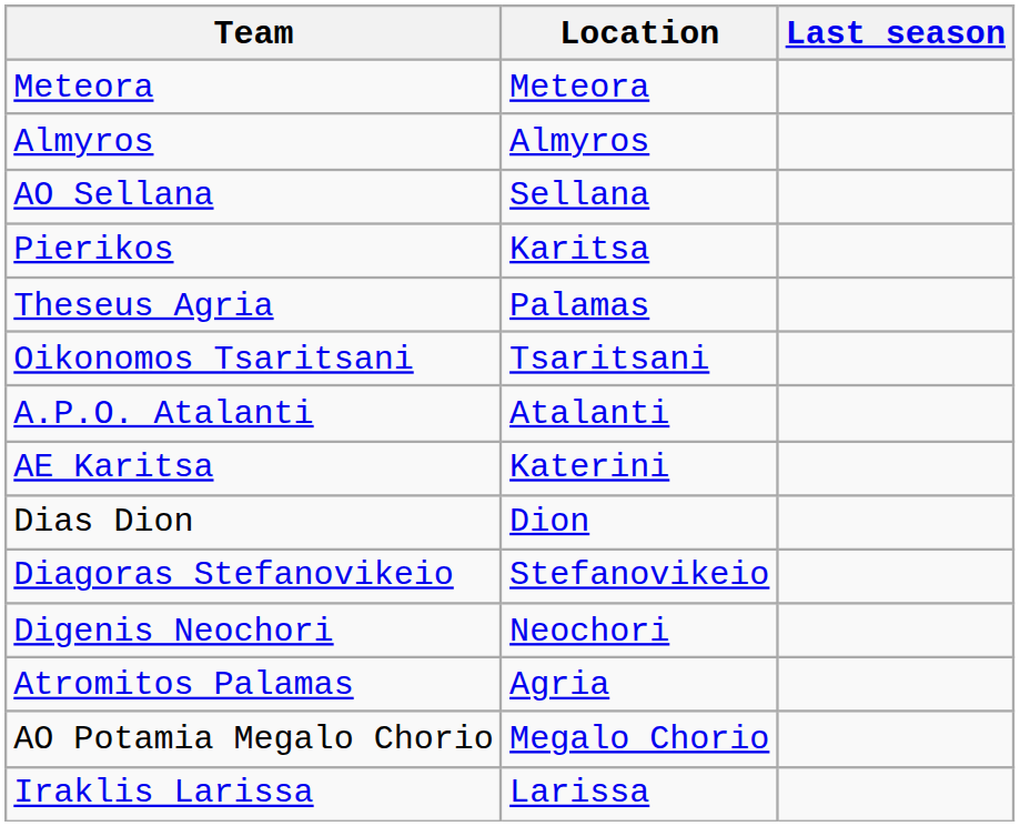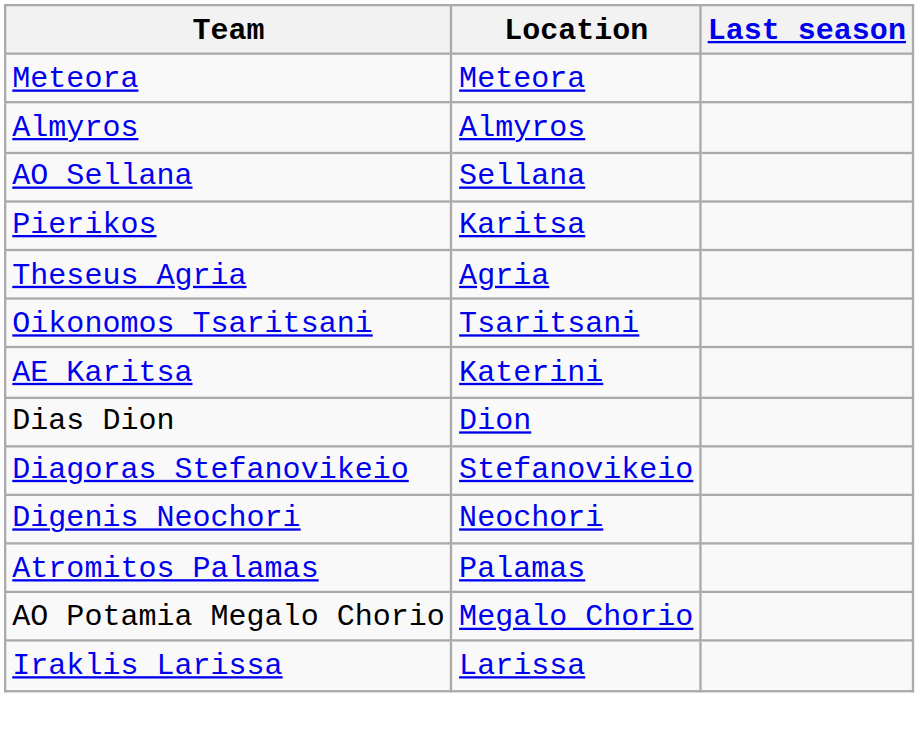 <table class="wikitable sortable">
 <tr>
 <th>Team</th>
 <th>Location</th>
 <th><a href='#'>Last season</a></th>
 </tr>
 <tr>
 <td><a href='#'>Meteora</a></td>
 <td><a href='#'>Meteora</a></td>
 <td></td>
 </tr>
 <tr>
 <td><a href='#'>Almyros</a></td>
 <td><a href='#'>Almyros</a></td>
 <td></td>
 </tr>
 <tr>
 <td><a href='#'>AO Sellana</a></td>
 <td><a href='#'>Sellana</a></td>
 <td></td>
 </tr>
 <tr>
 <td><a href='#'>Pierikos</a></td>
 <td><a href='#'>Karitsa</a></td>
 <td></td>
 </tr>
 <tr>
 <td><a href='#'>Theseus Agria</a></td>
-<td><a href='#'>Palamas</a></td>
+<td><a href='#'>Agria</a></td>
 <td></td>
 </tr>
 <tr>
 <td><a href='#'>Oikonomos Tsaritsani</a></td>
 <td><a href='#'>Tsaritsani</a></td>
-<td></td>
-</tr>
-<tr>
-<td><a href='#'>A.P.O. Atalanti</a></td>
-<td><a href='#'>Atalanti</a></td>
 <td></td>
 </tr>
 <tr>
 <td><a href='#'>AE Karitsa</a></td>
 <td><a href='#'>Katerini</a></td>
 <td></td>
 </tr>
 <tr>
 <td>Dias Dion</td>
 <td><a href='#'>Dion</a></td>
 <td></td>
 </tr>
 <tr>
 <td><a href='#'>Diagoras Stefanovikeio</a></td>
 <td><a href='#'>Stefanovikeio</a></td>
 <td></td>
 </tr>
 <tr>
 <td><a href='#'>Digenis Neochori</a></td>
 <td><a href='#'>Neochori</a></td>
 <td></td>
 </tr>
 <tr>
 <td><a href='#'>Atromitos Palamas</a></td>
-<td><a href='#'>Agria</a></td>
+<td><a href='#'>Palamas</a></td>
 <td></td>
 </tr>
 <tr>
 <td>AO Potamia Megalo Chorio</td>
 <td><a href='#'>Megalo Chorio</a></td>
 <td></td>
 </tr>
 <tr>
 <td><a href='#'>Iraklis Larissa</a></td>
 <td><a href='#'>Larissa</a></td>
 <td></td>
 </tr>
 </table>
